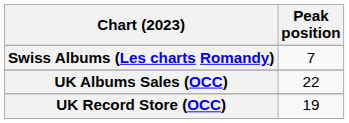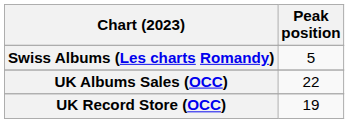 <table class="wikitable sortable plainrowheaders" style="text-align:center;">
 <tr>
 <th scope="col">Chart (2023)</th>
 <th scope="col">Peak<br>position</th>
 </tr>
 <tr>
 </tr>
 <tr>
 </tr>
 <tr>
 </tr>
 <tr>
 </tr>
 <tr>
 </tr>
 <tr>
 <th scope="row">Swiss Albums (<a href='#'>Les charts</a> <a href='#'>Romandy</a>)</th>
-<td>7</td>
+<td>5</td>
 </tr>
 <tr>
 </tr>
 <tr>
 <th scope="row">UK Albums Sales (<a href='#'>OCC</a>)</th>
 <td>22</td>
 </tr>
 <tr>
 </tr>
 <tr>
 <th scope="row">UK Record Store (<a href='#'>OCC</a>)</th>
 <td>19</td>
 </tr>
 </table>
